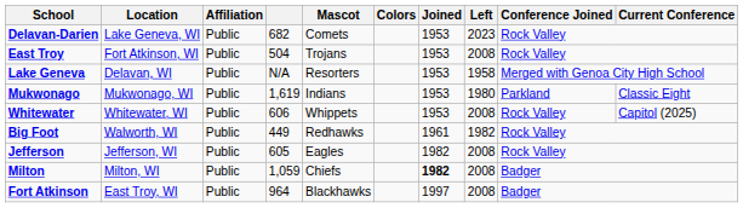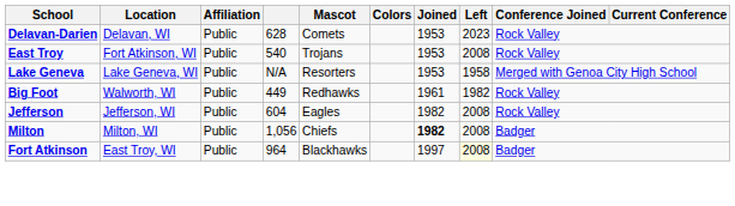 <table class="wikitable sortable">
 <tr>
 <th>School</th>
 <th>Location</th>
 <th>Affiliation</th>
 <th></th>
 <th>Mascot</th>
 <th>Colors</th>
 <th>Joined</th>
 <th>Left</th>
 <th>Conference Joined</th>
 <th>Current Conference</th>
 </tr>
 <tr>
 <td><strong><a href='#'>Delavan-Darien</a></strong></td>
-<td><a href='#'>Lake Geneva, WI</a></td>
+<td><a href='#'>Delavan, WI</a></td>
 <td>Public</td>
-<td>682</td>
+<td>628</td>
 <td>Comets</td>
 <td> </td>
 <td>1953</td>
 <td>2023</td>
 <td colspan="2"><a href='#'>Rock Valley</a></td>
 </tr>
 <tr>
 <td><a href='#'><strong>East Troy</strong></a></td>
 <td><a href='#'>Fort Atkinson, WI</a></td>
 <td>Public</td>
-<td>504</td>
+<td>540</td>
 <td>Trojans</td>
 <td> </td>
 <td>1953</td>
 <td>2008</td>
 <td colspan="2"><a href='#'>Rock Valley</a></td>
 </tr>
 <tr>
 <td><a href='#'><strong>Lake Geneva</strong></a></td>
-<td><a href='#'>Delavan, WI</a></td>
+<td><a href='#'>Lake Geneva, WI</a></td>
 <td>Public</td>
 <td>N/A</td>
 <td>Resorters</td>
 <td> </td>
 <td>1953</td>
 <td>1958</td>
 <td colspan="2"><a href='#'>Merged with Genoa City High School</a></td>
-</tr>
-<tr>
-<td><a href='#'><strong>Mukwonago</strong></a></td>
-<td><a href='#'>Mukwonago, WI</a></td>
-<td>Public</td>
-<td>1,619</td>
-<td>Indians</td>
-<td> </td>
-<td>1953</td>
-<td>1980</td>
-<td><a href='#'>Parkland</a></td>
-<td><a href='#'>Classic Eight</a></td>
-</tr>
-<tr>
-<td><a href='#'><strong>Whitewater</strong></a></td>
-<td><a href='#'>Whitewater, WI</a></td>
-<td>Public</td>
-<td>606</td>
-<td>Whippets</td>
-<td> </td>
-<td>1953</td>
-<td>2008</td>
-<td><a href='#'>Rock Valley</a></td>
-<td><a href='#'>Capitol</a> (2025)</td>
 </tr>
 <tr>
 <td><a href='#'><strong>Big Foot</strong></a></td>
 <td><a href='#'>Walworth, WI</a></td>
 <td>Public</td>
 <td>449</td>
 <td>Redhawks</td>
 <td> </td>
 <td>1961</td>
 <td>1982</td>
 <td colspan="2"><a href='#'>Rock Valley</a></td>
 </tr>
 <tr>
 <td><a href='#'><strong>Jefferson</strong></a></td>
 <td><a href='#'>Jefferson, WI</a></td>
 <td>Public</td>
-<td>605</td>
+<td>604</td>
 <td>Eagles</td>
 <td> </td>
 <td>1982</td>
 <td>2008</td>
 <td colspan="2"><a href='#'>Rock Valley</a></td>
 </tr>
 <tr>
 <td><a href='#'><strong>Milton</strong></a></td>
 <td><a href='#'>Milton, WI</a></td>
 <td>Public</td>
-<td>1,059</td>
+<td>1,056</td>
 <td>Chiefs</td>
 <td> </td>
 <td><strong>1982</strong></td>
 <td>2008</td>
 <td colspan="2"><a href='#'>Badger</a></td>
 </tr>
 <tr>
 <td><a href='#'><strong>Fort Atkinson</strong></a></td>
 <td><a href='#'>East Troy, WI</a></td>
 <td>Public</td>
 <td>964</td>
 <td>Blackhawks</td>
 <td> </td>
 <td>1997</td>
-<td>2008</td>
+<td style="background: lightyellow;">2008</td>
 <td colspan="2"><a href='#'>Badger</a></td>
 </tr>
 </table>
